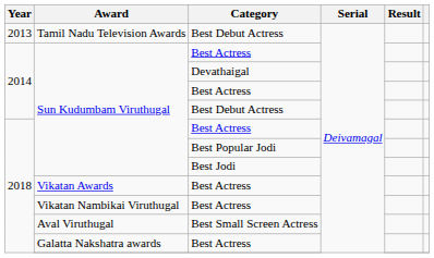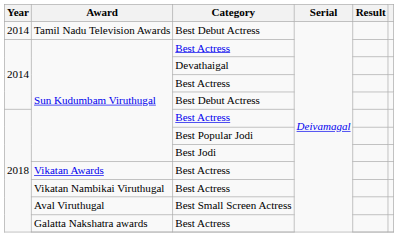 <table class="wikitable">
 <tr>
 <th>Year</th>
 <th>Award</th>
 <th>Category</th>
 <th>Serial</th>
 <th>Result</th>
 <th></th>
 </tr>
 <tr>
-<td>2013</td>
+<td>2014</td>
 <td>Tamil Nadu Television Awards</td>
 <td>Best Debut Actress</td>
 <td rowspan="14"><em><a href='#'>Deivamagal</a></em></td>
 <td></td>
 <td></td>
 </tr>
 <tr>
 <td rowspan="4">2014</td>
 <td rowspan="7"><a href='#'>Sun Kudumbam Viruthugal</a></td>
 <td><a href='#'>Best Actress</a></td>
 <td></td>
 <td></td>
 </tr>
 <tr>
 <td>Devathaigal</td>
 <td></td>
 <td></td>
 </tr>
 <tr>
 <td>Best Actress</td>
 <td></td>
 <td></td>
 </tr>
 <tr>
 <td>Best Debut Actress</td>
 <td></td>
 <td></td>
 </tr>
 <tr>
 <td rowspan="8">2018</td>
 <td><a href='#'>Best Actress</a></td>
 <td></td>
 <td></td>
 </tr>
 <tr>
 <td>Best Popular Jodi</td>
 <td></td>
 <td></td>
 </tr>
 <tr>
 <td>Best Jodi</td>
 <td></td>
 <td></td>
 </tr>
 <tr>
 <td><a href='#'>Vikatan Awards</a></td>
 <td>Best Actress</td>
 <td></td>
 <td></td>
 </tr>
 <tr>
 <td>Vikatan Nambikai Viruthugal</td>
 <td>Best Actress</td>
 <td></td>
 <td></td>
 </tr>
 <tr>
 <td>Aval Viruthugal</td>
 <td>Best Small Screen Actress</td>
 <td></td>
 <td></td>
 </tr>
 <tr>
 <td>Galatta Nakshatra awards</td>
 <td>Best Actress</td>
 <td></td>
 <td></td>
 </tr>
 <tr>
 </tr>
 </table>
